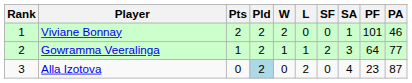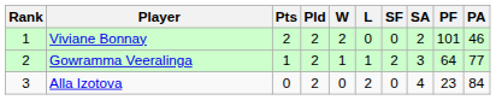 <table class=wikitable style="text-align:center; font-size:90%">
 <tr>
 <th width="20">Rank</th>
 <th width="225">Player</th>
 <th width="20">Pts</th>
 <th width="20">Pld</th>
 <th width="20">W</th>
 <th width="20">L</th>
 <th width="20">SF</th>
 <th width="20">SA</th>
 <th width="20">PF</th>
 <th width="20">PA</th>
 </tr>
 <tr bgcolor="#ccffcc">
 <td>1</td>
 <td style="text-align:left"> <a href='#'>Viviane Bonnay</a></td>
 <td>2</td>
 <td>2</td>
 <td>2</td>
 <td>0</td>
 <td>0</td>
-<td>1</td>
+<td>2</td>
 <td>101</td>
 <td>46</td>
 </tr>
 <tr bgcolor="#ccffcc">
 <td>2</td>
 <td style="text-align:left"> <a href='#'>Gowramma Veeralinga</a></td>
 <td>1</td>
 <td>2</td>
 <td>1</td>
 <td>1</td>
 <td>2</td>
 <td>3</td>
 <td>64</td>
 <td>77</td>
 </tr>
 <tr>
 <td>3</td>
 <td style="text-align:left"> <a href='#'>Alla Izotova</a></td>
 <td>0</td>
-<td style="background: lightblue;">2</td>
+<td>2</td>
 <td>0</td>
 <td>2</td>
 <td>0</td>
 <td>4</td>
 <td>23</td>
-<td>87</td>
+<td>84</td>
 </tr>
 </table>
